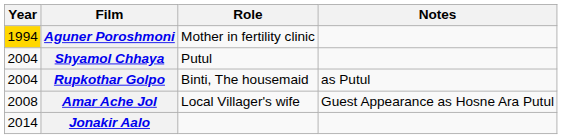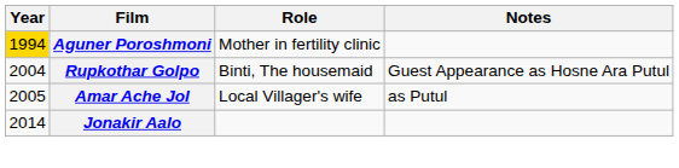 <table class="wikitable sortable plainrowheaders">
 <tr style="text-align:center;">
 <th scope="col">Year</th>
 <th scope="col">Film</th>
 <th scope="col">Role</th>
 <th class="unsortable" scope="col">Notes</th>
 </tr>
 <tr>
 <td style="background: gold;">1994</td>
 <th scope="row"><em><a href='#'>Aguner Poroshmoni</a></em></th>
 <td>Mother in fertility clinic</td>
 <td></td>
 </tr>
 <tr>
 <td>2004</td>
-<th scope="row"><em><a href='#'>Shyamol Chhaya</a></em></th>
-<td>Putul</td>
-<td></td>
+<th scope="row"><em><a href='#'>Rupkothar Golpo</a></em></th>
+<td>Binti, The housemaid</td>
+<td>Guest Appearance as Hosne Ara Putul</td>
 </tr>
 <tr>
-<td>2004</td>
-<th scope="row"><em><a href='#'>Rupkothar Golpo</a></em></th>
-<td>Binti, The housemaid</td>
-<td>as Putul</td>
-</tr>
-<tr>
-<td>2008</td>
+<td>2005</td>
 <th scope="row"><em><a href='#'>Amar Ache Jol</a></em></th>
 <td>Local Villager's wife</td>
-<td>Guest Appearance as Hosne Ara Putul</td>
+<td>as Putul</td>
 </tr>
 <tr>
 <td>2014</td>
 <th scope="row"><em><a href='#'>Jonakir Aalo</a></em></th>
 <td></td>
 <td></td>
 </tr>
 </table>
